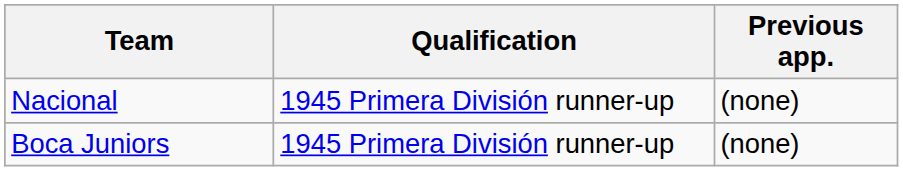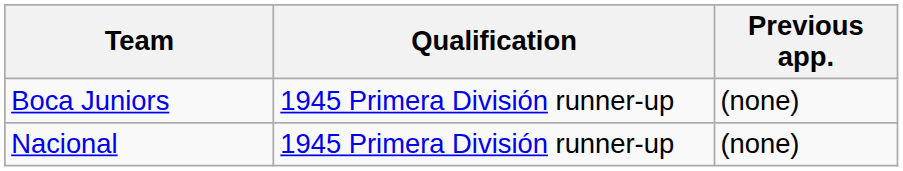 <table class="wikitable">
 <tr>
 <th width=150px>Team</th>
 <th width=250px>Qualification</th>
 <th width=100px>Previous app.</th>
 </tr>
 <tr>
+<td> <a href='#'>Boca Juniors</a></td>
+<td><a href='#'>1945 Primera División</a> runner-up</td>
+<td>(none)</td>
+</tr>
+<tr>
 <td> <a href='#'>Nacional</a></td>
 <td><a href='#'>1945 Primera División</a> runner-up</td>
 <td>(none)</td>
 </tr>
-<tr>
-<td> <a href='#'>Boca Juniors</a></td>
-<td><a href='#'>1945 Primera División</a> runner-up</td>
-<td>(none)</td>
-</tr>
 </table>
